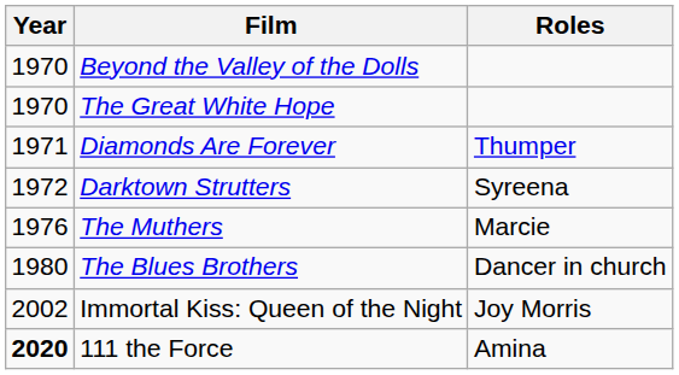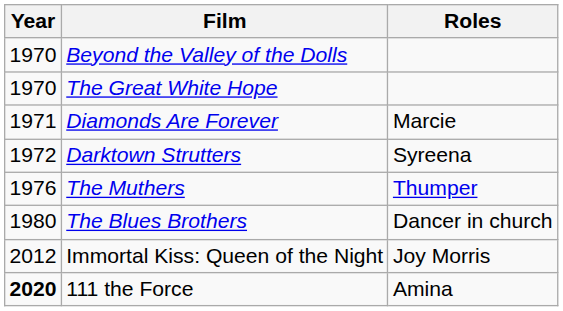 <table class="wikitable sortable">
 <tr>
 <th>Year</th>
 <th>Film</th>
 <th>Roles</th>
 </tr>
 <tr>
 <td>1970</td>
 <td><em><a href='#'>Beyond the Valley of the Dolls</a></em></td>
 <td></td>
 </tr>
 <tr>
 <td>1970</td>
 <td><em><a href='#'>The Great White Hope</a></em></td>
 <td></td>
 </tr>
 <tr>
 <td>1971</td>
 <td><em><a href='#'>Diamonds Are Forever</a></em></td>
-<td><a href='#'>Thumper</a></td>
+<td>Marcie</td>
 </tr>
 <tr>
 <td>1972</td>
 <td><em><a href='#'>Darktown Strutters</a></em></td>
 <td>Syreena</td>
 </tr>
 <tr>
 <td>1976</td>
 <td><em><a href='#'>The Muthers</a></em></td>
-<td>Marcie</td>
+<td><a href='#'>Thumper</a></td>
 </tr>
 <tr>
 <td>1980</td>
 <td><em><a href='#'>The Blues Brothers</a></em><em></td>
 <td>Dancer in church</td>
 </tr>
 <tr>
-<td>2002</td>
+<td>2012</td>
 <td></em>Immortal Kiss: Queen of the Night<em></td>
 <td>Joy Morris</td>
 </tr>
 <tr>
 <td><strong>2020</strong></td>
 <td></em>111 the Force<em></td>
 <td>Amina</td>
 </tr>
 </table>
